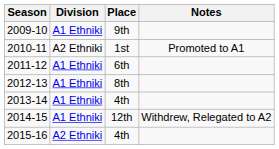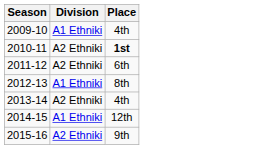 <table class="wikitable" style="text-align:center">
 <tr>
 <th>Season</th>
 <th>Division</th>
 <th>Place</th>
-<th>Notes</th>
 </tr>
 <tr>
 <td>2009-10</td>
 <td><a href='#'>A1 Ethniki</a></td>
-<td>9th</td>
-<td></td>
+<td>4th</td>
 </tr>
 <tr>
 <td>2010-11</td>
 <td>A2 Ethniki</td>
-<td>1st</td>
-<td>Promoted to A1</td>
+<td><strong>1st</strong></td>
 </tr>
 <tr>
 <td>2011-12</td>
-<td><a href='#'>A1 Ethniki</a></td>
+<td>A2 Ethniki</td>
 <td>6th</td>
-<td></td>
 </tr>
 <tr>
 <td>2012-13</td>
 <td><a href='#'>A1 Ethniki</a></td>
 <td>8th</td>
-<td></td>
 </tr>
 <tr>
 <td>2013-14</td>
-<td><a href='#'>A1 Ethniki</a></td>
+<td>A2 Ethniki</td>
 <td>4th</td>
-<td></td>
 </tr>
 <tr>
 <td>2014-15</td>
 <td><a href='#'>A1 Ethniki</a></td>
 <td>12th</td>
-<td>Withdrew, Relegated to A2</td>
 </tr>
 <tr>
 <td>2015-16</td>
 <td><a href='#'>A2 Ethniki</a></td>
-<td>4th</td>
-<td></td>
+<td>9th</td>
 </tr>
 </table>
